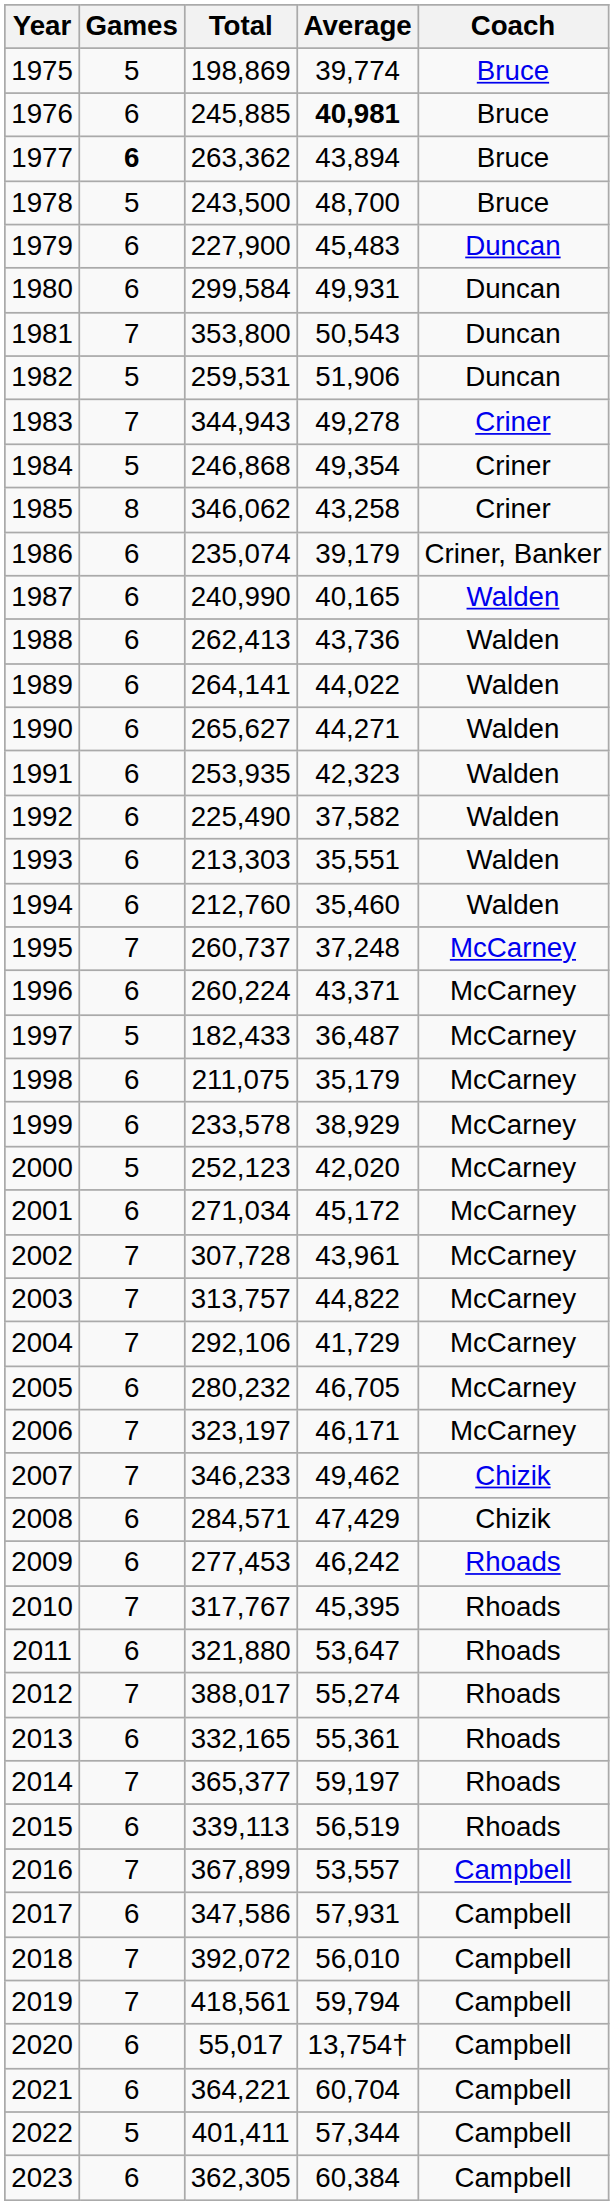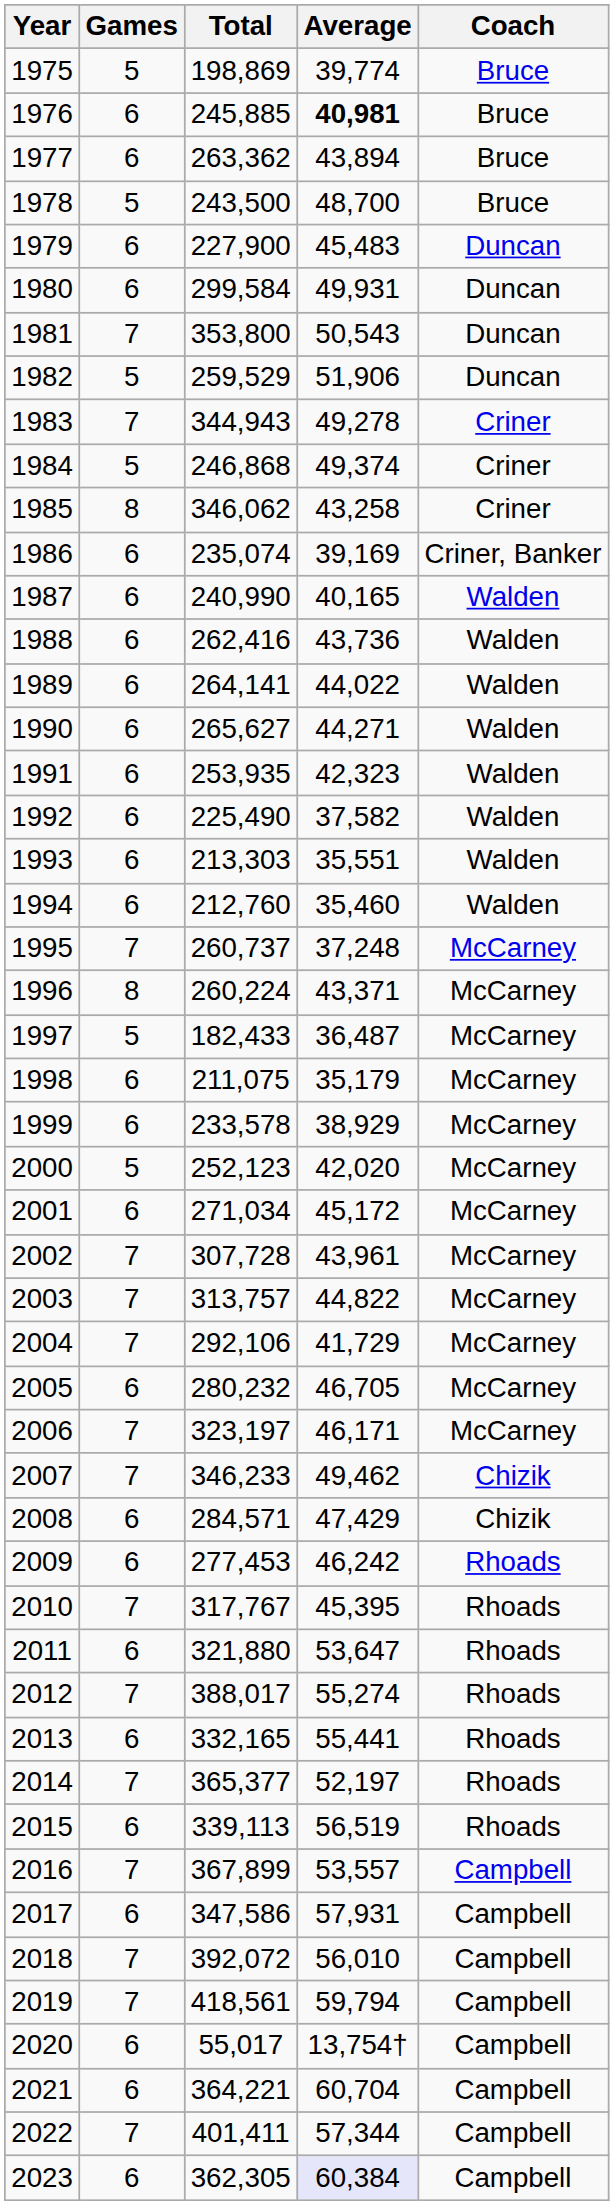 <table class="wikitable sortable" style="text-align:center">
 <tr>
 <th>Year</th>
 <th>Games</th>
 <th>Total</th>
 <th>Average</th>
 <th>Coach</th>
 </tr>
 <tr>
 <td>1975</td>
 <td>5</td>
 <td>198,869</td>
 <td>39,774</td>
 <td><a href='#'>Bruce</a></td>
 </tr>
 <tr>
 <td>1976</td>
 <td>6</td>
 <td>245,885</td>
 <td><strong>40,981</strong></td>
 <td>Bruce</td>
 </tr>
 <tr>
 <td>1977</td>
-<td><strong>6</strong></td>
+<td>6</td>
 <td>263,362</td>
 <td>43,894</td>
 <td>Bruce</td>
 </tr>
 <tr>
 <td>1978</td>
 <td>5</td>
 <td>243,500</td>
 <td>48,700</td>
 <td>Bruce</td>
 </tr>
 <tr>
 <td>1979</td>
 <td>6</td>
 <td>227,900</td>
 <td>45,483</td>
 <td><a href='#'>Duncan</a></td>
 </tr>
 <tr>
 <td>1980</td>
 <td>6</td>
 <td>299,584</td>
 <td>49,931</td>
 <td>Duncan</td>
 </tr>
 <tr>
 <td>1981</td>
 <td>7</td>
 <td>353,800</td>
 <td>50,543</td>
 <td>Duncan</td>
 </tr>
 <tr>
 <td>1982</td>
 <td>5</td>
-<td>259,531</td>
+<td>259,529</td>
 <td>51,906</td>
 <td>Duncan</td>
 </tr>
 <tr>
 <td>1983</td>
 <td>7</td>
 <td>344,943</td>
 <td>49,278</td>
 <td><a href='#'>Criner</a></td>
 </tr>
 <tr>
 <td>1984</td>
 <td>5</td>
 <td>246,868</td>
-<td>49,354</td>
+<td>49,374</td>
 <td>Criner</td>
 </tr>
 <tr>
 <td>1985</td>
 <td>8</td>
 <td>346,062</td>
 <td>43,258</td>
 <td>Criner</td>
 </tr>
 <tr>
 <td>1986</td>
 <td>6</td>
 <td>235,074</td>
-<td>39,179</td>
+<td>39,169</td>
 <td>Criner, Banker</td>
 </tr>
 <tr>
 <td>1987</td>
 <td>6</td>
 <td>240,990</td>
 <td>40,165</td>
 <td><a href='#'>Walden</a></td>
 </tr>
 <tr>
 <td>1988</td>
 <td>6</td>
-<td>262,413</td>
+<td>262,416</td>
 <td>43,736</td>
 <td>Walden</td>
 </tr>
 <tr>
 <td>1989</td>
 <td>6</td>
 <td>264,141</td>
 <td>44,022</td>
 <td>Walden</td>
 </tr>
 <tr>
 <td>1990</td>
 <td>6</td>
 <td>265,627</td>
 <td>44,271</td>
 <td>Walden</td>
 </tr>
 <tr>
 <td>1991</td>
 <td>6</td>
 <td>253,935</td>
 <td>42,323</td>
 <td>Walden</td>
 </tr>
 <tr>
 <td>1992</td>
 <td>6</td>
 <td>225,490</td>
 <td>37,582</td>
 <td>Walden</td>
 </tr>
 <tr>
 <td>1993</td>
 <td>6</td>
 <td>213,303</td>
 <td>35,551</td>
 <td>Walden</td>
 </tr>
 <tr>
 <td>1994</td>
 <td>6</td>
 <td>212,760</td>
 <td>35,460</td>
 <td>Walden</td>
 </tr>
 <tr>
 <td>1995</td>
 <td>7</td>
 <td>260,737</td>
 <td>37,248</td>
 <td><a href='#'>McCarney</a></td>
 </tr>
 <tr>
 <td>1996</td>
-<td>6</td>
+<td>8</td>
 <td>260,224</td>
 <td>43,371</td>
 <td>McCarney</td>
 </tr>
 <tr>
 <td>1997</td>
 <td>5</td>
 <td>182,433</td>
 <td>36,487</td>
 <td>McCarney</td>
 </tr>
 <tr>
 <td>1998</td>
 <td>6</td>
 <td>211,075</td>
 <td>35,179</td>
 <td>McCarney</td>
 </tr>
 <tr>
 <td>1999</td>
 <td>6</td>
 <td>233,578</td>
 <td>38,929</td>
 <td>McCarney</td>
 </tr>
 <tr>
 <td>2000</td>
 <td>5</td>
 <td>252,123</td>
 <td>42,020</td>
 <td>McCarney</td>
 </tr>
 <tr>
 <td>2001</td>
 <td>6</td>
 <td>271,034</td>
 <td>45,172</td>
 <td>McCarney</td>
 </tr>
 <tr>
 <td>2002</td>
 <td>7</td>
 <td>307,728</td>
 <td>43,961</td>
 <td>McCarney</td>
 </tr>
 <tr>
 <td>2003</td>
 <td>7</td>
 <td>313,757</td>
 <td>44,822</td>
 <td>McCarney</td>
 </tr>
 <tr>
 <td>2004</td>
 <td>7</td>
 <td>292,106</td>
 <td>41,729</td>
 <td>McCarney</td>
 </tr>
 <tr>
 <td>2005</td>
 <td>6</td>
 <td>280,232</td>
 <td>46,705</td>
 <td>McCarney</td>
 </tr>
 <tr>
 <td>2006</td>
 <td>7</td>
 <td>323,197</td>
 <td>46,171</td>
 <td>McCarney</td>
 </tr>
 <tr>
 <td>2007</td>
 <td>7</td>
 <td>346,233</td>
 <td>49,462</td>
 <td><a href='#'>Chizik</a></td>
 </tr>
 <tr>
 <td>2008</td>
 <td>6</td>
 <td>284,571</td>
 <td>47,429</td>
 <td>Chizik</td>
 </tr>
 <tr>
 <td>2009</td>
 <td>6</td>
 <td>277,453</td>
 <td>46,242</td>
 <td><a href='#'>Rhoads</a></td>
 </tr>
 <tr>
 <td>2010</td>
 <td>7</td>
 <td>317,767</td>
 <td>45,395</td>
 <td>Rhoads</td>
 </tr>
 <tr>
 <td>2011</td>
 <td>6</td>
 <td>321,880</td>
 <td>53,647</td>
 <td>Rhoads</td>
 </tr>
 <tr>
 <td>2012</td>
 <td>7</td>
 <td>388,017</td>
 <td>55,274</td>
 <td>Rhoads</td>
 </tr>
 <tr>
 <td>2013</td>
 <td>6</td>
 <td>332,165</td>
-<td>55,361</td>
+<td>55,441</td>
 <td>Rhoads</td>
 </tr>
 <tr>
 <td>2014</td>
 <td>7</td>
 <td>365,377</td>
-<td>59,197</td>
+<td>52,197</td>
 <td>Rhoads</td>
 </tr>
 <tr>
 <td>2015</td>
 <td>6</td>
 <td>339,113</td>
 <td>56,519</td>
 <td>Rhoads</td>
 </tr>
 <tr>
 <td>2016</td>
 <td>7</td>
 <td>367,899</td>
 <td>53,557</td>
 <td><a href='#'>Campbell</a></td>
 </tr>
 <tr>
 <td>2017</td>
 <td>6</td>
 <td>347,586</td>
 <td>57,931</td>
 <td>Campbell</td>
 </tr>
 <tr>
 <td>2018</td>
 <td>7</td>
 <td>392,072</td>
 <td>56,010</td>
 <td>Campbell</td>
 </tr>
 <tr>
 <td>2019</td>
 <td>7</td>
 <td>418,561</td>
 <td>59,794</td>
 <td>Campbell</td>
 </tr>
 <tr>
 <td>2020</td>
 <td>6</td>
 <td>55,017</td>
 <td>13,754†</td>
 <td>Campbell</td>
 </tr>
 <tr>
 <td>2021</td>
 <td>6</td>
 <td>364,221</td>
 <td>60,704</td>
 <td>Campbell</td>
 </tr>
 <tr>
 <td>2022</td>
-<td>5</td>
+<td>7</td>
 <td>401,411</td>
 <td>57,344</td>
 <td>Campbell</td>
 </tr>
 <tr>
 <td>2023</td>
 <td>6</td>
 <td>362,305</td>
-<td>60,384</td>
+<td style="background: lavender;">60,384</td>
 <td>Campbell</td>
 </tr>
 </table>
